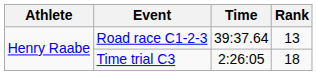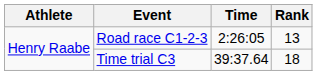 <table class="wikitable" style="font-size:90%">
 <tr>
 <th>Athlete</th>
 <th>Event</th>
 <th>Time</th>
 <th>Rank</th>
 </tr>
 <tr align="center">
 <td rowspan="2" align="left"><a href='#'>Henry Raabe</a></td>
 <td align="left"><a href='#'>Road race C1-2-3</a></td>
-<td>39:37.64</td>
+<td>2:26:05</td>
 <td>13</td>
 </tr>
 <tr align="center">
 <td align="left"><a href='#'>Time trial C3</a></td>
-<td>2:26:05</td>
+<td>39:37.64</td>
 <td>18</td>
 </tr>
 </table>
